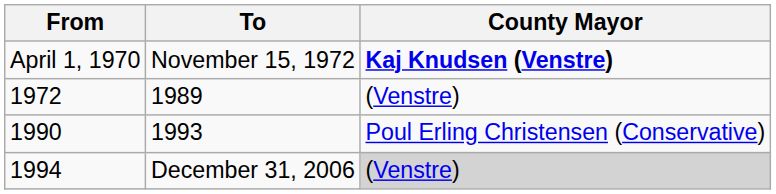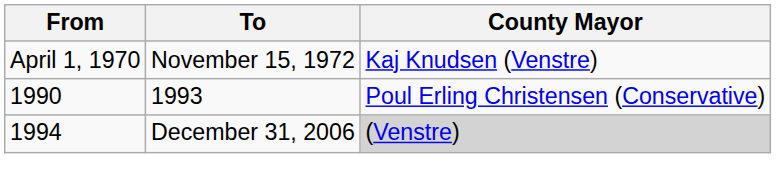 <table class="wikitable">
 <tr>
 <th>From</th>
 <th>To</th>
 <th>County Mayor</th>
 </tr>
 <tr>
 <td>April 1, 1970</td>
 <td>November 15, 1972</td>
-<td><strong><a href='#'>Kaj Knudsen</a>  (<a href='#'>Venstre</a>)</strong></td>
-</tr>
-<tr>
-<td>1972</td>
-<td>1989</td>
-<td>  (<a href='#'>Venstre</a>)</td>
+<td><a href='#'>Kaj Knudsen</a>  (<a href='#'>Venstre</a>)</td>
 </tr>
 <tr>
 <td>1990</td>
 <td>1993</td>
 <td><a href='#'>Poul Erling Christensen</a> (<a href='#'>Conservative</a>)</td>
 </tr>
 <tr>
 <td>1994</td>
 <td>December 31, 2006</td>
 <td style="background: lightgrey;"> (<a href='#'>Venstre</a>)</td>
 </tr>
 </table>
